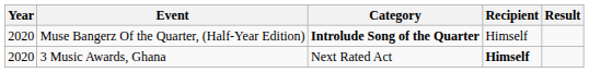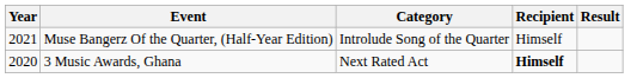 <table class ="wikitable">
 <tr>
 <th>Year</th>
 <th>Event</th>
 <th>Category</th>
 <th>Recipient</th>
 <th>Result</th>
 </tr>
 <tr>
-<td>2020</td>
+<td>2021</td>
 <td>Muse Bangerz Of the Quarter, (Half-Year Edition)</td>
-<td><strong>Introlude Song of the Quarter</strong></td>
+<td>Introlude Song of the Quarter</td>
 <td>Himself</td>
 <td></td>
 </tr>
 <tr>
 <td>2020</td>
 <td>3 Music Awards, Ghana</td>
 <td>Next Rated Act</td>
 <td><strong>Himself</strong></td>
 <td></td>
 </tr>
 </table>
